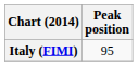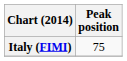 <table class="wikitable sortable plainrowheaders" style="text-align:center;">
 <tr>
 <th scope="col">Chart (2014)</th>
 <th scope="col">Peak<br>position</th>
 </tr>
 <tr>
 <th scope="row">Italy (<a href='#'>FIMI</a>)</th>
-<td>95</td>
+<td>75</td>
 </tr>
 <tr>
 </tr>
 </table>
